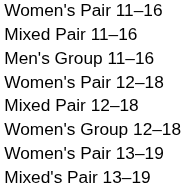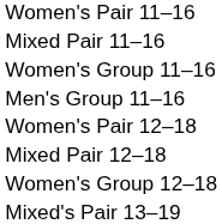 <table>
 <tr>
 <td>Women's Pair 11–16</td>
 <td></td>
 <td></td>
 <td></td>
 </tr>
 <tr>
 <td>Mixed Pair 11–16</td>
+<td></td>
+<td></td>
+<td></td>
+</tr>
+<tr>
+<td>Women's Group 11–16</td>
 <td></td>
 <td></td>
 <td></td>
 </tr>
 <tr>
 <td>Men's Group 11–16</td>
 <td></td>
 <td></td>
 <td></td>
 </tr>
 <tr>
 <td>Women's Pair 12–18</td>
 <td></td>
 <td></td>
 <td></td>
 </tr>
 <tr>
 <td>Mixed Pair 12–18</td>
 <td></td>
 <td></td>
 <td></td>
 </tr>
 <tr>
 <td>Women's Group 12–18</td>
 <td></td>
 <td></td>
 <td></td>
 </tr>
 <tr>
-<td>Women's Pair 13–19</td>
-<td></td>
-<td></td>
-<td></td>
-</tr>
-<tr>
 <td>Mixed's Pair 13–19</td>
 <td></td>
 <td></td>
 <td></td>
 </tr>
 </table>
